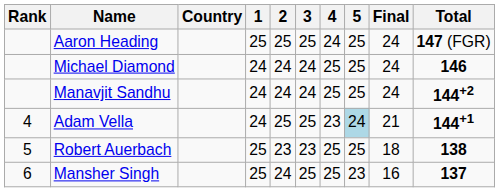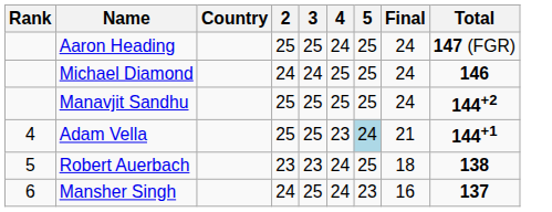 <table class="wikitable sortable" style="text-align:center;">
 <tr>
 <th>Rank</th>
 <th>Name</th>
 <th>Country</th>
-<th>1</th>
 <th>2</th>
 <th>3</th>
 <th>4</th>
 <th>5</th>
 <th>Final</th>
 <th>Total</th>
 </tr>
 <tr>
 <td></td>
 <td align=left><a href='#'>Aaron Heading</a></td>
 <td align=left></td>
 <td>25</td>
 <td>25</td>
-<td>25</td>
 <td>24</td>
 <td>25</td>
 <td>24</td>
 <td><strong>147</strong> (FGR)</td>
 </tr>
 <tr>
 <td></td>
 <td align=left><a href='#'>Michael Diamond</a></td>
 <td align=left></td>
 <td>24</td>
 <td>24</td>
-<td>24</td>
 <td>25</td>
 <td>25</td>
 <td>24</td>
 <td><strong>146</strong></td>
 </tr>
 <tr>
 <td></td>
 <td align=left><a href='#'>Manavjit Sandhu</a></td>
 <td align=left></td>
-<td>24</td>
-<td>24</td>
-<td>24</td>
+<td>25</td>
+<td>25</td>
 <td>25</td>
 <td>25</td>
 <td>24</td>
 <td><strong>144<sup>+2</sup></strong></td>
 </tr>
 <tr>
 <td>4</td>
 <td align=left><a href='#'>Adam Vella</a></td>
 <td align=left></td>
-<td>24</td>
 <td>25</td>
 <td>25</td>
 <td>23</td>
 <td style="background: lightblue;">24</td>
 <td>21</td>
 <td><strong>144<sup>+1</sup></strong></td>
 </tr>
 <tr>
 <td>5</td>
 <td align=left><a href='#'>Robert Auerbach</a></td>
 <td align=left></td>
-<td>25</td>
 <td>23</td>
 <td>23</td>
-<td>25</td>
+<td>24</td>
 <td>25</td>
 <td>18</td>
 <td><strong>138</strong></td>
 </tr>
 <tr>
 <td>6</td>
 <td align=left><a href='#'>Mansher Singh</a></td>
 <td align=left></td>
+<td>24</td>
 <td>25</td>
 <td>24</td>
-<td>25</td>
-<td>25</td>
 <td>23</td>
 <td>16</td>
 <td><strong>137</strong></td>
 </tr>
 </table>
